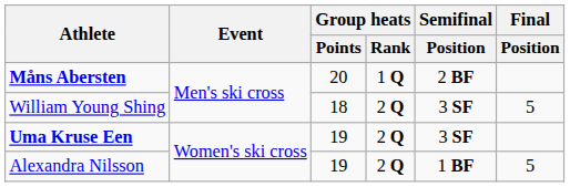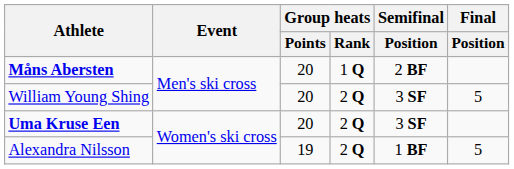 <table class="wikitable" style="font-size:90%">
 <tr>
 <th rowspan="2">Athlete</th>
 <th rowspan="2">Event</th>
 <th colspan=2>Group heats</th>
 <th>Semifinal</th>
 <th>Final</th>
 </tr>
 <tr style="font-size:95%">
 <th>Points</th>
 <th>Rank</th>
 <th>Position</th>
 <th>Position</th>
 </tr>
 <tr align=center>
 <td align=left><strong><a href='#'>Måns Abersten</a></strong></td>
 <td align=left rowspan=2><a href='#'>Men's ski cross</a></td>
 <td>20</td>
 <td>1 <strong>Q</strong></td>
 <td>2 <strong>BF</strong></td>
 <td></td>
 </tr>
 <tr align=center>
 <td align=left><a href='#'>William Young Shing</a></td>
-<td>18</td>
+<td>20</td>
 <td>2 <strong>Q</strong></td>
 <td>3 <strong>SF</strong></td>
 <td>5</td>
 </tr>
 <tr align=center>
 <td align=left><strong><a href='#'>Uma Kruse Een</a></strong></td>
 <td align=left rowspan=2><a href='#'>Women's ski cross</a></td>
-<td>19</td>
+<td>20</td>
 <td>2 <strong>Q</strong></td>
 <td>3 <strong>SF</strong></td>
 <td></td>
 </tr>
 <tr align=center>
 <td align=left><a href='#'>Alexandra Nilsson</a></td>
 <td>19</td>
 <td>2 <strong>Q</strong></td>
 <td>1 <strong>BF</strong></td>
 <td>5</td>
 </tr>
 </table>
